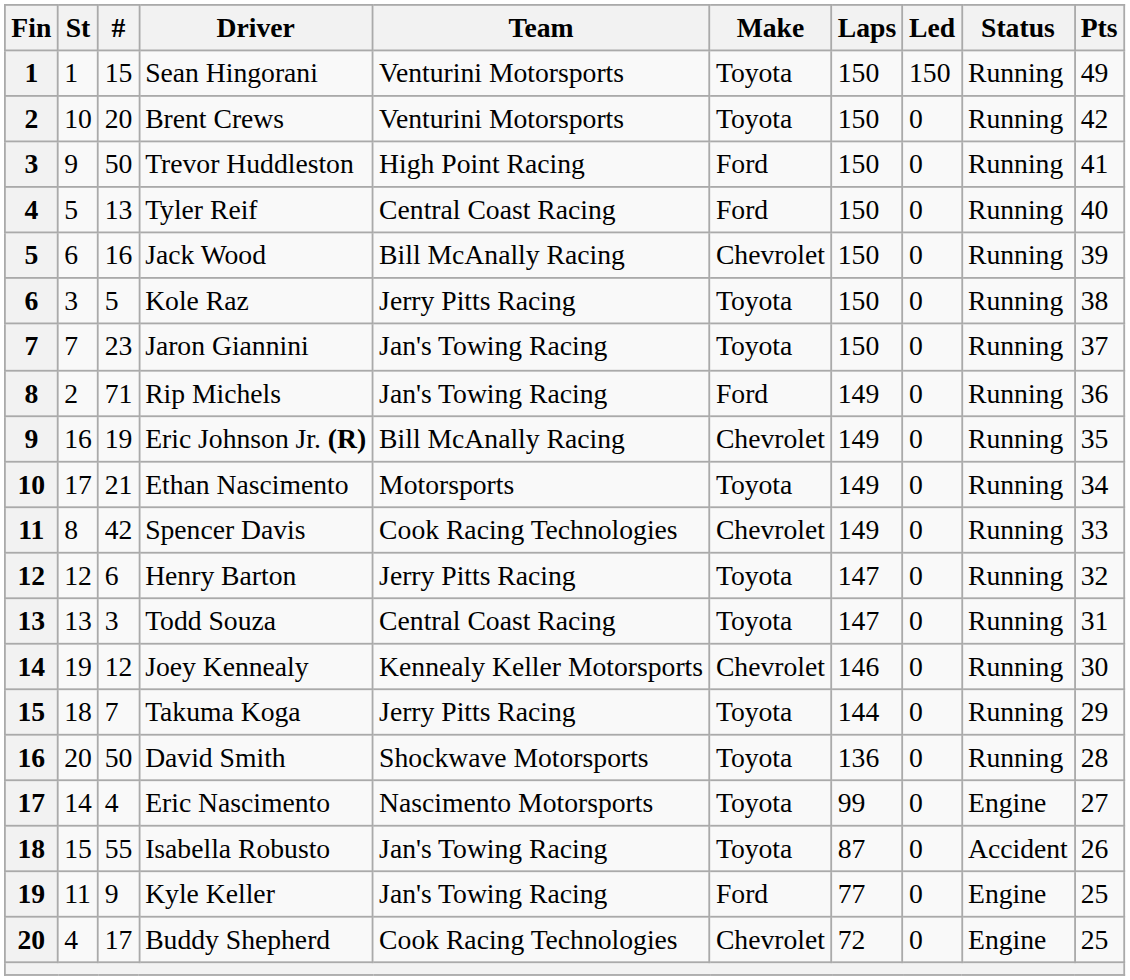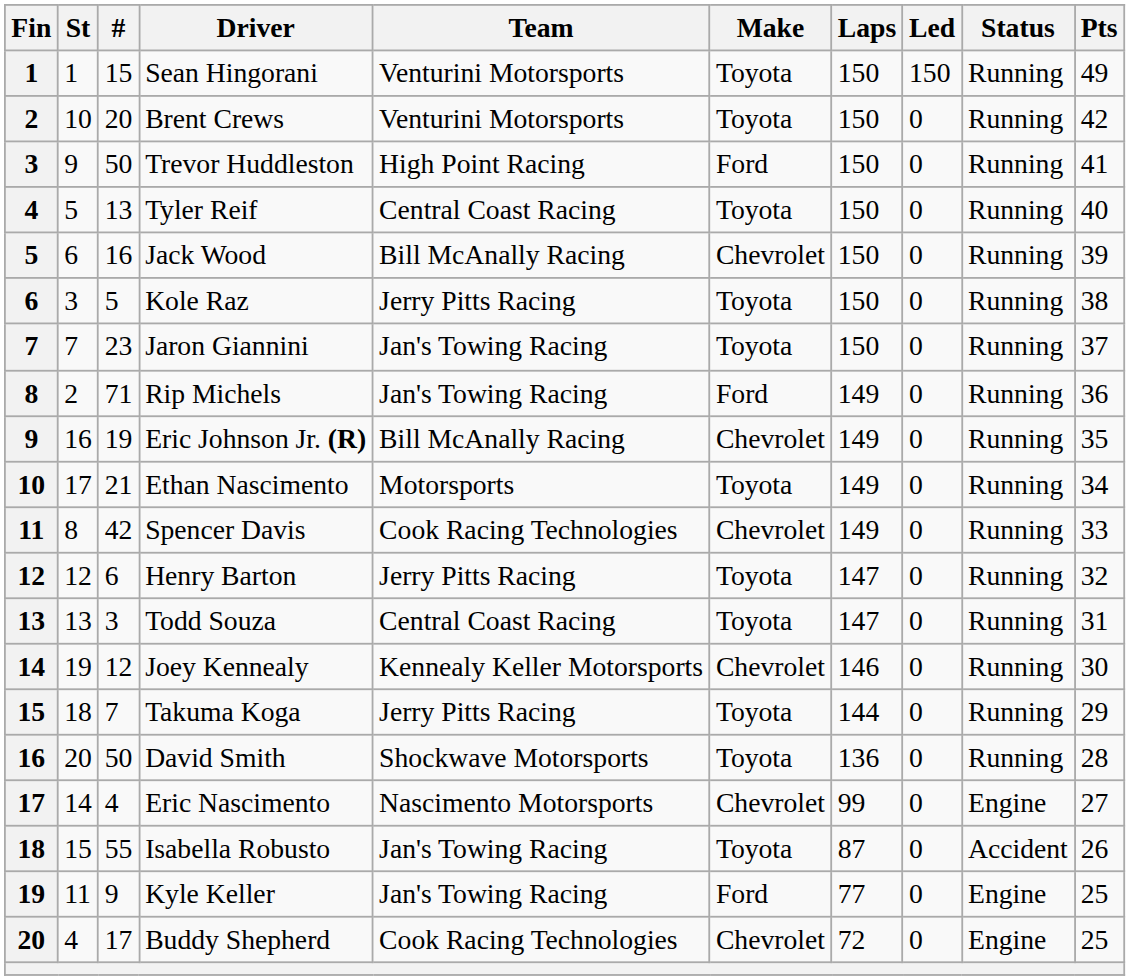 <table class="wikitable" style="font-size: 95%;">
 <tr>
 <th>Fin</th>
 <th>St</th>
 <th>#</th>
 <th>Driver</th>
 <th>Team</th>
 <th>Make</th>
 <th>Laps</th>
 <th>Led</th>
 <th>Status</th>
 <th>Pts</th>
 </tr>
 <tr>
 <th>1</th>
 <td>1</td>
 <td>15</td>
 <td>Sean Hingorani</td>
 <td>Venturini Motorsports</td>
 <td>Toyota</td>
 <td>150</td>
 <td>150</td>
 <td>Running</td>
 <td>49</td>
 </tr>
 <tr>
 <th>2</th>
 <td>10</td>
 <td>20</td>
 <td>Brent Crews</td>
 <td>Venturini Motorsports</td>
 <td>Toyota</td>
 <td>150</td>
 <td>0</td>
 <td>Running</td>
 <td>42</td>
 </tr>
 <tr>
 <th>3</th>
 <td>9</td>
 <td>50</td>
 <td>Trevor Huddleston</td>
 <td>High Point Racing</td>
 <td>Ford</td>
 <td>150</td>
 <td>0</td>
 <td>Running</td>
 <td>41</td>
 </tr>
 <tr>
 <th>4</th>
 <td>5</td>
 <td>13</td>
 <td>Tyler Reif</td>
 <td>Central Coast Racing</td>
-<td>Ford</td>
+<td>Toyota</td>
 <td>150</td>
 <td>0</td>
 <td>Running</td>
 <td>40</td>
 </tr>
 <tr>
 <th>5</th>
 <td>6</td>
 <td>16</td>
 <td>Jack Wood</td>
 <td>Bill McAnally Racing</td>
 <td>Chevrolet</td>
 <td>150</td>
 <td>0</td>
 <td>Running</td>
 <td>39</td>
 </tr>
 <tr>
 <th>6</th>
 <td>3</td>
 <td>5</td>
 <td>Kole Raz</td>
 <td>Jerry Pitts Racing</td>
 <td>Toyota</td>
 <td>150</td>
 <td>0</td>
 <td>Running</td>
 <td>38</td>
 </tr>
 <tr>
 <th>7</th>
 <td>7</td>
 <td>23</td>
 <td>Jaron Giannini</td>
 <td>Jan's Towing Racing</td>
 <td>Toyota</td>
 <td>150</td>
 <td>0</td>
 <td>Running</td>
 <td>37</td>
 </tr>
 <tr>
 <th>8</th>
 <td>2</td>
 <td>71</td>
 <td>Rip Michels</td>
 <td>Jan's Towing Racing</td>
 <td>Ford</td>
 <td>149</td>
 <td>0</td>
 <td>Running</td>
 <td>36</td>
 </tr>
 <tr>
 <th>9</th>
 <td>16</td>
 <td>19</td>
 <td>Eric Johnson Jr. <strong>(R)</strong></td>
 <td>Bill McAnally Racing</td>
 <td>Chevrolet</td>
 <td>149</td>
 <td>0</td>
 <td>Running</td>
 <td>35</td>
 </tr>
 <tr>
 <th>10</th>
 <td>17</td>
 <td>21</td>
 <td>Ethan Nascimento</td>
 <td>Motorsports</td>
 <td>Toyota</td>
 <td>149</td>
 <td>0</td>
 <td>Running</td>
 <td>34</td>
 </tr>
 <tr>
 <th>11</th>
 <td>8</td>
 <td>42</td>
 <td>Spencer Davis</td>
 <td>Cook Racing Technologies</td>
 <td>Chevrolet</td>
 <td>149</td>
 <td>0</td>
 <td>Running</td>
 <td>33</td>
 </tr>
 <tr>
 <th>12</th>
 <td>12</td>
 <td>6</td>
 <td>Henry Barton</td>
 <td>Jerry Pitts Racing</td>
 <td>Toyota</td>
 <td>147</td>
 <td>0</td>
 <td>Running</td>
 <td>32</td>
 </tr>
 <tr>
 <th>13</th>
 <td>13</td>
 <td>3</td>
 <td>Todd Souza</td>
 <td>Central Coast Racing</td>
 <td>Toyota</td>
 <td>147</td>
 <td>0</td>
 <td>Running</td>
 <td>31</td>
 </tr>
 <tr>
 <th>14</th>
 <td>19</td>
 <td>12</td>
 <td>Joey Kennealy</td>
 <td>Kennealy Keller Motorsports</td>
 <td>Chevrolet</td>
 <td>146</td>
 <td>0</td>
 <td>Running</td>
 <td>30</td>
 </tr>
 <tr>
 <th>15</th>
 <td>18</td>
 <td>7</td>
 <td>Takuma Koga</td>
 <td>Jerry Pitts Racing</td>
 <td>Toyota</td>
 <td>144</td>
 <td>0</td>
 <td>Running</td>
 <td>29</td>
 </tr>
 <tr>
 <th>16</th>
 <td>20</td>
 <td>50</td>
 <td>David Smith</td>
 <td>Shockwave Motorsports</td>
 <td>Toyota</td>
 <td>136</td>
 <td>0</td>
 <td>Running</td>
 <td>28</td>
 </tr>
 <tr>
 <th>17</th>
 <td>14</td>
 <td>4</td>
 <td>Eric Nascimento</td>
 <td>Nascimento Motorsports</td>
-<td>Toyota</td>
+<td>Chevrolet</td>
 <td>99</td>
 <td>0</td>
 <td>Engine</td>
 <td>27</td>
 </tr>
 <tr>
 <th>18</th>
 <td>15</td>
 <td>55</td>
 <td>Isabella Robusto</td>
 <td>Jan's Towing Racing</td>
 <td>Toyota</td>
 <td>87</td>
 <td>0</td>
 <td>Accident</td>
 <td>26</td>
 </tr>
 <tr>
 <th>19</th>
 <td>11</td>
 <td>9</td>
 <td>Kyle Keller</td>
 <td>Jan's Towing Racing</td>
 <td>Ford</td>
 <td>77</td>
 <td>0</td>
 <td>Engine</td>
 <td>25</td>
 </tr>
 <tr>
 <th>20</th>
 <td>4</td>
 <td>17</td>
 <td>Buddy Shepherd</td>
 <td>Cook Racing Technologies</td>
 <td>Chevrolet</td>
 <td>72</td>
 <td>0</td>
 <td>Engine</td>
 <td>25</td>
 </tr>
 <tr>
 <th colspan="10"></th>
 </tr>
 </table>
